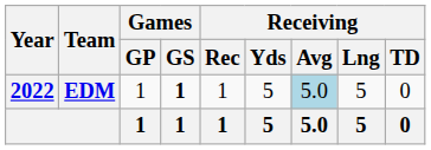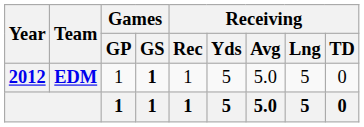 <table class=wikitable style="text-align:center;">
 <tr>
 <th rowspan="2">Year</th>
 <th rowspan="2">Team</th>
 <th colspan="2">Games</th>
 <th colspan="5">Receiving</th>
 </tr>
 <tr>
 <th>GP</th>
 <th>GS</th>
 <th>Rec</th>
 <th>Yds</th>
 <th>Avg</th>
 <th>Lng</th>
 <th>TD</th>
 </tr>
 <tr>
-<th><a href='#'>2022</a></th>
+<th><a href='#'>2012</a></th>
 <th><a href='#'>EDM</a></th>
 <td>1</td>
 <td><strong>1</strong></td>
 <td>1</td>
 <td>5</td>
-<td style="background: lightblue;">5.0</td>
+<td>5.0</td>
 <td>5</td>
 <td>0</td>
 </tr>
 <tr>
 <th colspan="2"></th>
 <th>1</th>
 <th>1</th>
 <th>1</th>
 <th>5</th>
 <th>5.0</th>
 <th>5</th>
 <th>0</th>
 </tr>
 </table>
